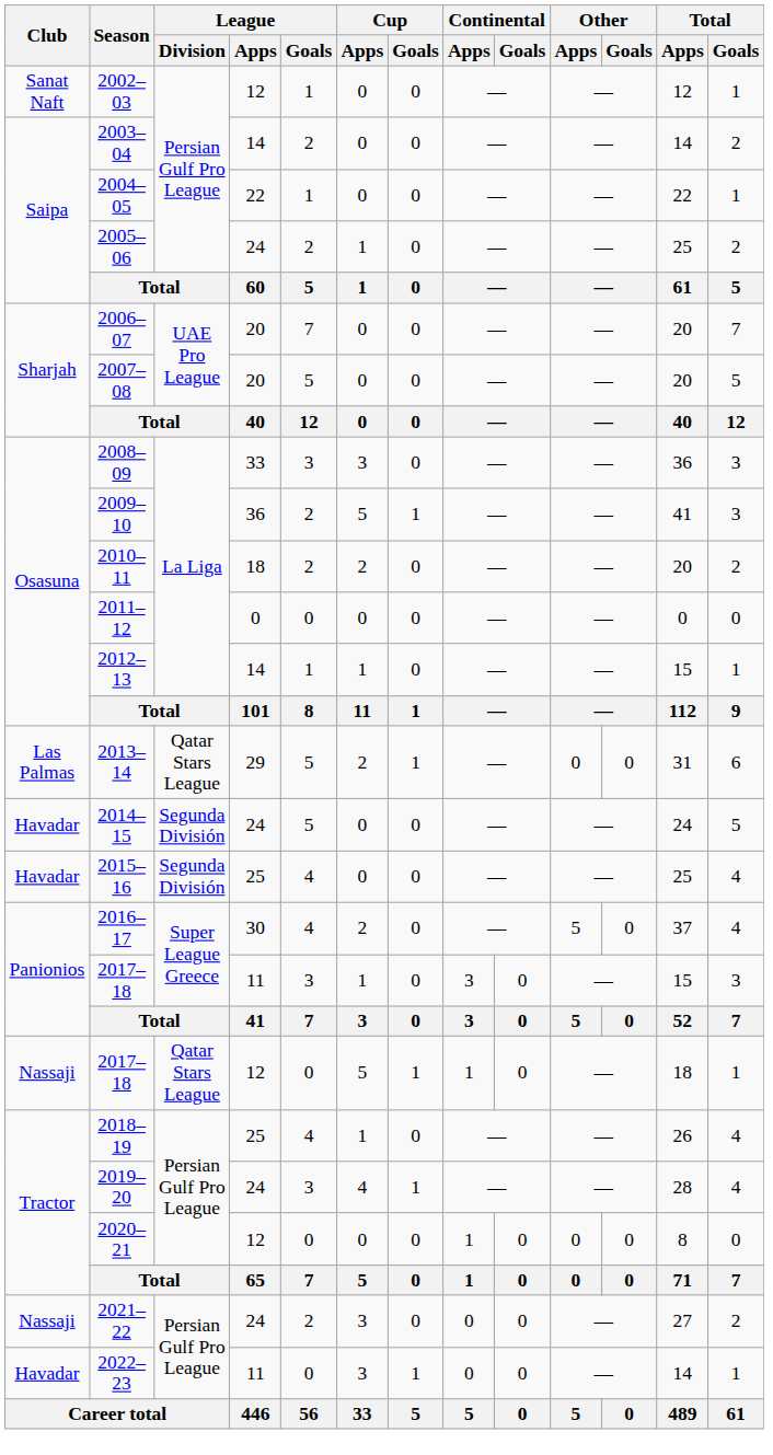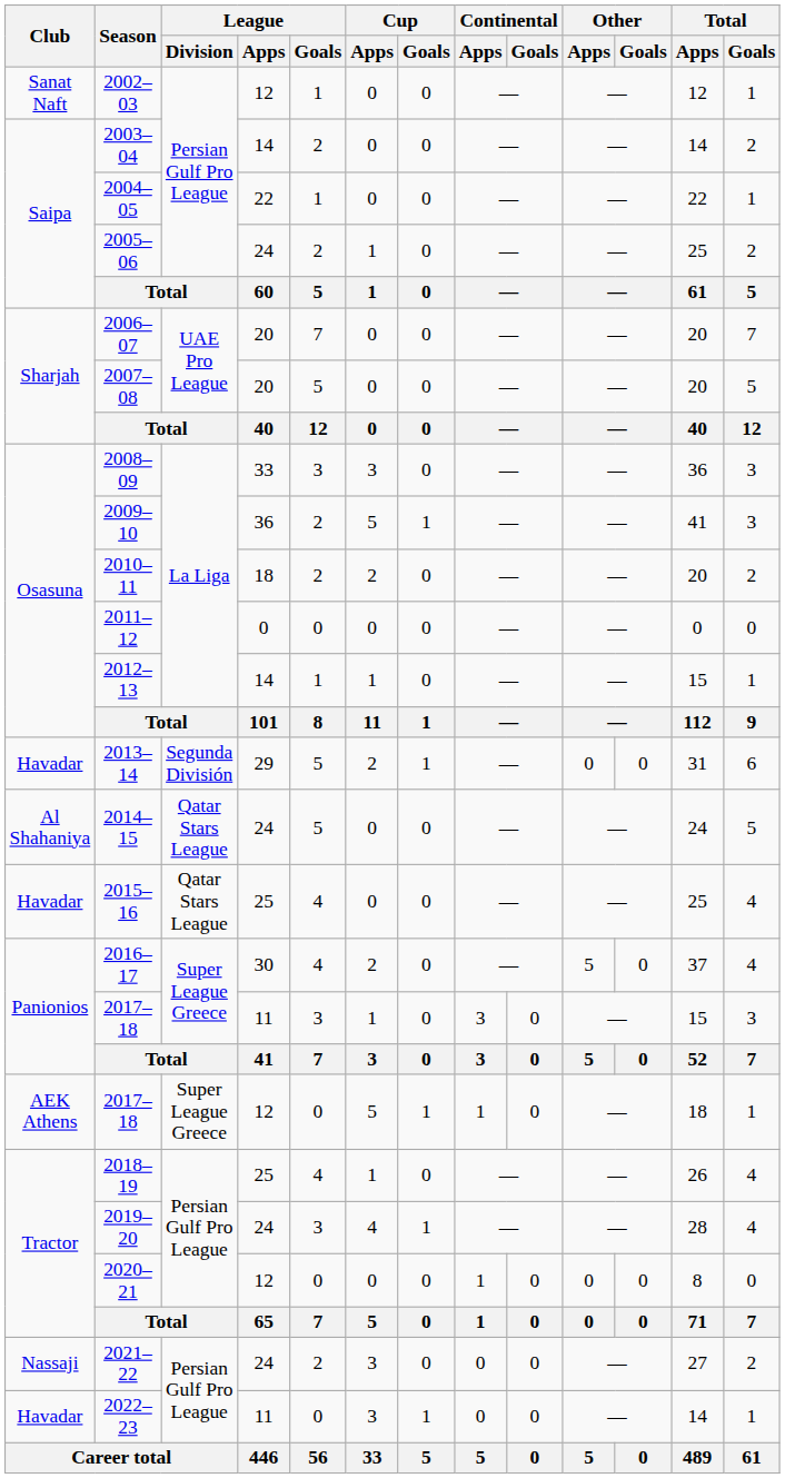 <table class="wikitable" style="text-align:center">
 <tr>
 <th rowspan="2">Club</th>
 <th rowspan="2">Season</th>
 <th colspan="3">League</th>
 <th colspan="2">Cup</th>
 <th colspan="2">Continental</th>
 <th colspan="2">Other</th>
 <th colspan="2">Total</th>
 </tr>
 <tr>
 <th>Division</th>
 <th>Apps</th>
 <th>Goals</th>
 <th>Apps</th>
 <th>Goals</th>
 <th>Apps</th>
 <th>Goals</th>
 <th>Apps</th>
 <th>Goals</th>
 <th>Apps</th>
 <th>Goals</th>
 </tr>
 <tr>
 <td><a href='#'>Sanat Naft</a></td>
 <td><a href='#'>2002–03</a></td>
 <td rowspan="4"><a href='#'>Persian Gulf Pro League</a></td>
 <td>12</td>
 <td>1</td>
 <td>0</td>
 <td>0</td>
 <td colspan="2">—</td>
 <td colspan="2">—</td>
 <td>12</td>
 <td>1</td>
 </tr>
 <tr>
 <td rowspan="4"><a href='#'>Saipa</a></td>
 <td><a href='#'>2003–04</a></td>
 <td>14</td>
 <td>2</td>
 <td>0</td>
 <td>0</td>
 <td colspan="2">—</td>
 <td colspan="2">—</td>
 <td>14</td>
 <td>2</td>
 </tr>
 <tr>
 <td><a href='#'>2004–05</a></td>
 <td>22</td>
 <td>1</td>
 <td>0</td>
 <td>0</td>
 <td colspan=2>—</td>
 <td colspan="2">—</td>
 <td>22</td>
 <td>1</td>
 </tr>
 <tr>
 <td><a href='#'>2005–06</a></td>
 <td>24</td>
 <td>2</td>
 <td>1</td>
 <td>0</td>
 <td colspan="2">—</td>
 <td colspan="2">—</td>
 <td>25</td>
 <td>2</td>
 </tr>
 <tr>
 <th colspan="2">Total</th>
 <th>60</th>
 <th>5</th>
 <th>1</th>
 <th>0</th>
 <th colspan="2">—</th>
 <th colspan="2">—</th>
 <th>61</th>
 <th>5</th>
 </tr>
 <tr>
 <td rowspan="3"><a href='#'>Sharjah</a></td>
 <td><a href='#'>2006–07</a></td>
 <td rowspan="2"><a href='#'>UAE Pro League</a></td>
 <td>20</td>
 <td>7</td>
 <td>0</td>
 <td>0</td>
 <td colspan="2">—</td>
 <td colspan="2">—</td>
 <td>20</td>
 <td>7</td>
 </tr>
 <tr>
 <td><a href='#'>2007–08</a></td>
 <td>20</td>
 <td>5</td>
 <td>0</td>
 <td>0</td>
 <td colspan="2">—</td>
 <td colspan="2">—</td>
 <td>20</td>
 <td>5</td>
 </tr>
 <tr>
 <th colspan="2">Total</th>
 <th>40</th>
 <th>12</th>
 <th>0</th>
 <th>0</th>
 <th colspan="2">—</th>
 <th colspan="2">—</th>
 <th>40</th>
 <th>12</th>
 </tr>
 <tr>
 <td rowspan="6"><a href='#'>Osasuna</a></td>
 <td><a href='#'>2008–09</a></td>
 <td rowspan="5"><a href='#'>La Liga</a></td>
 <td>33</td>
 <td>3</td>
 <td>3</td>
 <td>0</td>
 <td colspan="2">—</td>
 <td colspan="2">—</td>
 <td>36</td>
 <td>3</td>
 </tr>
 <tr>
 <td><a href='#'>2009–10</a></td>
 <td>36</td>
 <td>2</td>
 <td>5</td>
 <td>1</td>
 <td colspan="2">—</td>
 <td colspan="2">—</td>
 <td>41</td>
 <td>3</td>
 </tr>
 <tr>
 <td><a href='#'>2010–11</a></td>
 <td>18</td>
 <td>2</td>
 <td>2</td>
 <td>0</td>
 <td colspan="2">—</td>
 <td colspan="2">—</td>
 <td>20</td>
 <td>2</td>
 </tr>
 <tr>
 <td><a href='#'>2011–12</a></td>
 <td>0</td>
 <td>0</td>
 <td>0</td>
 <td>0</td>
 <td colspan="2">—</td>
 <td colspan="2">—</td>
 <td>0</td>
 <td>0</td>
 </tr>
 <tr>
 <td><a href='#'>2012–13</a></td>
 <td>14</td>
 <td>1</td>
 <td>1</td>
 <td>0</td>
 <td colspan="2">—</td>
 <td colspan="2">—</td>
 <td>15</td>
 <td>1</td>
 </tr>
 <tr>
 <th colspan="2">Total</th>
 <th>101</th>
 <th>8</th>
 <th>11</th>
 <th>1</th>
 <th colspan="2">—</th>
 <th colspan="2">—</th>
 <th>112</th>
 <th>9</th>
 </tr>
 <tr>
-<td><a href='#'>Las Palmas</a></td>
+<td><a href='#'>Havadar</a></td>
 <td><a href='#'>2013–14</a></td>
-<td>Qatar Stars League</td>
+<td><a href='#'>Segunda División</a></td>
 <td>29</td>
 <td>5</td>
 <td>2</td>
 <td>1</td>
 <td colspan="2">—</td>
 <td>0</td>
 <td>0</td>
 <td>31</td>
 <td>6</td>
 </tr>
 <tr>
-<td><a href='#'>Havadar</a></td>
+<td><a href='#'>Al Shahaniya</a></td>
 <td><a href='#'>2014–15</a></td>
-<td><a href='#'>Segunda División</a></td>
+<td><a href='#'>Qatar Stars League</a></td>
 <td>24</td>
 <td>5</td>
 <td>0</td>
 <td>0</td>
 <td colspan="2">—</td>
 <td colspan="2">—</td>
 <td>24</td>
 <td>5</td>
 </tr>
 <tr>
 <td><a href='#'>Havadar</a></td>
 <td><a href='#'>2015–16</a></td>
-<td><a href='#'>Segunda División</a></td>
+<td>Qatar Stars League</td>
 <td>25</td>
 <td>4</td>
 <td>0</td>
 <td>0</td>
 <td colspan="2">—</td>
 <td colspan="2">—</td>
 <td>25</td>
 <td>4</td>
 </tr>
 <tr>
 <td rowspan="3"><a href='#'>Panionios</a></td>
 <td><a href='#'>2016–17</a></td>
 <td rowspan="2"><a href='#'>Super League Greece</a></td>
 <td>30</td>
 <td>4</td>
 <td>2</td>
 <td>0</td>
 <td colspan="2">—</td>
 <td>5</td>
 <td>0</td>
 <td>37</td>
 <td>4</td>
 </tr>
 <tr>
 <td><a href='#'>2017–18</a></td>
 <td>11</td>
 <td>3</td>
 <td>1</td>
 <td>0</td>
 <td>3</td>
 <td>0</td>
 <td colspan="2">—</td>
 <td>15</td>
 <td>3</td>
 </tr>
 <tr>
 <th colspan="2">Total</th>
 <th>41</th>
 <th>7</th>
 <th>3</th>
 <th>0</th>
 <th>3</th>
 <th>0</th>
 <th>5</th>
 <th>0</th>
 <th>52</th>
 <th>7</th>
 </tr>
 <tr>
-<td><a href='#'>Nassaji</a></td>
+<td><a href='#'>AEK Athens</a></td>
 <td><a href='#'>2017–18</a></td>
-<td><a href='#'>Qatar Stars League</a></td>
+<td>Super League Greece</td>
 <td>12</td>
 <td>0</td>
 <td>5</td>
 <td>1</td>
 <td>1</td>
 <td>0</td>
 <td colspan="2">—</td>
 <td>18</td>
 <td>1</td>
 </tr>
 <tr>
 <td rowspan="4"><a href='#'>Tractor</a></td>
 <td><a href='#'>2018–19</a></td>
 <td rowspan="3">Persian Gulf Pro League</td>
 <td>25</td>
 <td>4</td>
 <td>1</td>
 <td>0</td>
 <td colspan="2">—</td>
 <td colspan="2">—</td>
 <td>26</td>
 <td>4</td>
 </tr>
 <tr>
 <td><a href='#'>2019–20</a></td>
 <td>24</td>
 <td>3</td>
 <td>4</td>
 <td>1</td>
 <td colspan="2">—</td>
 <td colspan="2">—</td>
 <td>28</td>
 <td>4</td>
 </tr>
 <tr>
 <td><a href='#'>2020–21</a></td>
 <td>12</td>
 <td>0</td>
 <td>0</td>
 <td>0</td>
 <td>1</td>
 <td>0</td>
 <td>0</td>
 <td>0</td>
 <td>8</td>
 <td>0</td>
 </tr>
 <tr>
 <th colspan="2">Total</th>
 <th>65</th>
 <th>7</th>
 <th>5</th>
 <th>0</th>
 <th>1</th>
 <th>0</th>
 <th>0</th>
 <th>0</th>
 <th>71</th>
 <th>7</th>
 </tr>
 <tr>
 <td><a href='#'>Nassaji</a></td>
 <td><a href='#'>2021–22</a></td>
 <td rowspan="2">Persian Gulf Pro League</td>
 <td>24</td>
 <td>2</td>
 <td>3</td>
 <td>0</td>
 <td>0</td>
 <td>0</td>
 <td colspan="2">—</td>
 <td>27</td>
 <td>2</td>
 </tr>
 <tr>
 <td><a href='#'>Havadar</a></td>
 <td><a href='#'>2022–23</a></td>
 <td>11</td>
 <td>0</td>
 <td>3</td>
 <td>1</td>
 <td>0</td>
 <td>0</td>
 <td colspan="2">—</td>
 <td>14</td>
 <td>1</td>
 </tr>
 <tr>
 <th colspan="3">Career total</th>
 <th>446</th>
 <th>56</th>
 <th>33</th>
 <th>5</th>
 <th>5</th>
 <th>0</th>
 <th>5</th>
 <th>0</th>
 <th>489</th>
 <th>61</th>
 </tr>
 </table>
